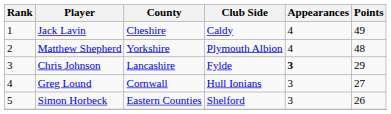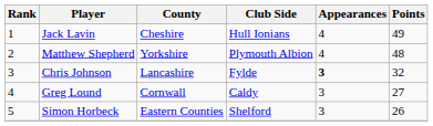 <table class="wikitable">
 <tr>
 <th>Rank</th>
 <th>Player</th>
 <th>County</th>
 <th>Club Side</th>
 <th>Appearances</th>
 <th>Points</th>
 </tr>
 <tr>
 <td>1</td>
 <td> <a href='#'>Jack Lavin</a></td>
 <td><a href='#'>Cheshire</a></td>
-<td><a href='#'>Caldy</a></td>
+<td><a href='#'>Hull Ionians</a></td>
 <td>4</td>
 <td>49</td>
 </tr>
 <tr>
 <td>2</td>
 <td> <a href='#'>Matthew Shepherd</a></td>
 <td><a href='#'>Yorkshire</a></td>
 <td><a href='#'>Plymouth Albion</a></td>
 <td>4</td>
 <td>48</td>
 </tr>
 <tr>
 <td>3</td>
 <td> <a href='#'>Chris Johnson</a></td>
 <td><a href='#'>Lancashire</a></td>
 <td><a href='#'>Fylde</a></td>
 <td><strong>3</strong></td>
-<td>29</td>
+<td>32</td>
 </tr>
 <tr>
 <td>4</td>
 <td> <a href='#'>Greg Lound</a></td>
 <td><a href='#'>Cornwall</a></td>
-<td><a href='#'>Hull Ionians</a></td>
+<td><a href='#'>Caldy</a></td>
 <td>3</td>
 <td>27</td>
 </tr>
 <tr>
 <td>5</td>
 <td> <a href='#'>Simon Horbeck</a></td>
 <td><a href='#'>Eastern Counties</a></td>
 <td><a href='#'>Shelford</a></td>
 <td>3</td>
 <td>26</td>
 </tr>
 <tr>
 </tr>
 </table>
